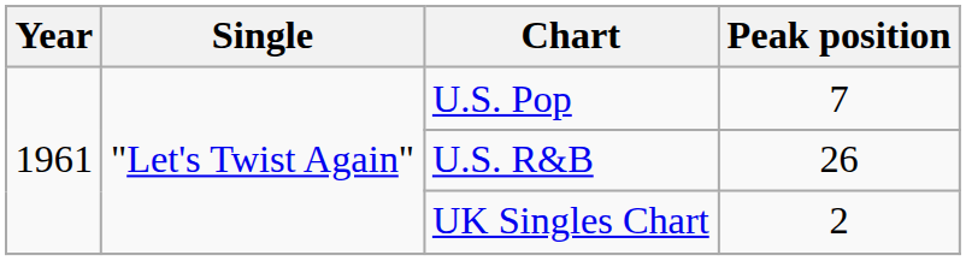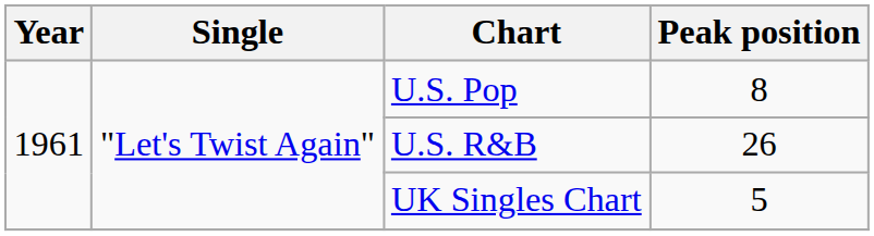 <table class="wikitable">
 <tr>
 <th>Year</th>
 <th>Single</th>
 <th>Chart</th>
 <th>Peak position</th>
 </tr>
 <tr>
 <td rowspan="3">1961</td>
 <td rowspan="3">"<a href='#'>Let's Twist Again</a>"</td>
 <td rowspan="1"><a href='#'>U.S. Pop</a></td>
-<td align="center">7</td>
+<td align="center">8</td>
 </tr>
 <tr>
 <td rowspan="1"><a href='#'>U.S. R&B</a></td>
 <td align="center">26</td>
 </tr>
 <tr>
 <td rowspan="1"><a href='#'>UK Singles Chart</a></td>
-<td align="center">2</td>
+<td align="center">5</td>
 </tr>
 <tr>
 </tr>
 </table>
